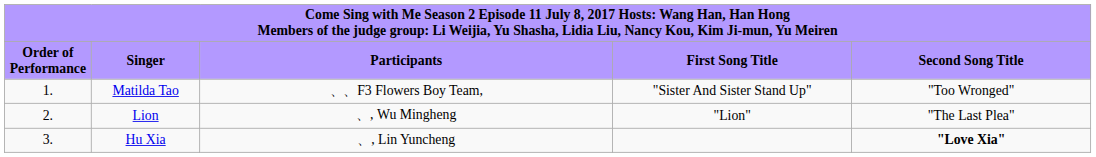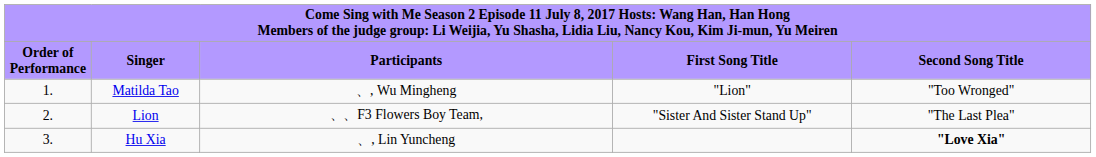 <table class="wikitable sortable mw-collapsible" width="100%" style="text-align:center">
 <tr style="background:#B399FF">
 <td colspan="5"><div><strong>Come Sing with Me Season 2 Episode 11 July 8, 2017 Hosts: Wang Han, Han Hong<br>Members of the judge group: Li Weijia, Yu Shasha, Lidia Liu, Nancy Kou, Kim Ji-mun, Yu Meiren</strong></div></td>
 </tr>
 <tr style="background:#B399FF">
 <td style="width:8%"><strong>Order of Performance</strong></td>
 <td style="width:10%"><strong>Singer</strong></td>
 <td style="width:38%"><strong>Participants</strong></td>
 <td style="width:22%"><strong>First Song Title</strong></td>
 <td style="width:22%"><strong>Second Song Title</strong></td>
 </tr>
 <tr>
 <td>1.</td>
 <td><a href='#'>Matilda Tao</a></td>
-<td>、、F3 Flowers Boy Team, <br></td>
-<td>"Sister And Sister Stand Up"</td>
+<td>、, Wu Mingheng<br></td>
+<td>"Lion"</td>
 <td>"Too Wronged"</td>
 </tr>
 <tr>
 <td>2.</td>
 <td><a href='#'>Lion</a></td>
-<td>、, Wu Mingheng<br></td>
-<td>"Lion"</td>
+<td>、、F3 Flowers Boy Team, <br></td>
+<td>"Sister And Sister Stand Up"</td>
 <td>"The Last Plea"</td>
 </tr>
 <tr>
 <td>3.</td>
 <td><a href='#'>Hu Xia</a></td>
 <td>、, Lin Yuncheng<br></td>
 <td></td>
 <td><strong>"Love Xia"</strong></td>
 </tr>
 </table>
